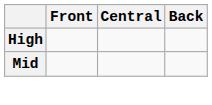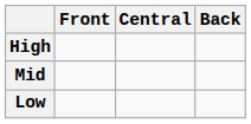 <table class="wikitable">
 <tr>
 <th> </th>
 <th>Front</th>
 <th>Central</th>
 <th>Back</th>
 </tr>
 <tr style="text-align:center">
 <th>High</th>
 <td></td>
 <td> </td>
 <td></td>
 </tr>
 <tr style="text-align:center">
 <th>Mid</th>
 <td></td>
 <td></td>
 <td></td>
 </tr>
+<tr style="text-align:center">
+<th>Low</th>
+<td> </td>
+<td></td>
+<td> </td>
+</tr>
 </table>
